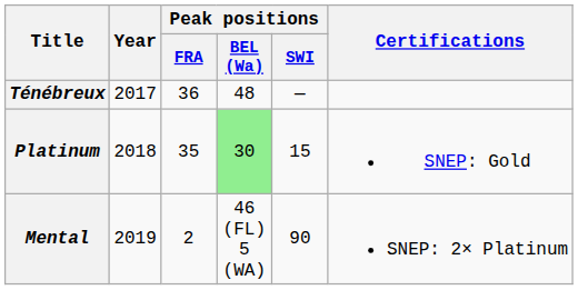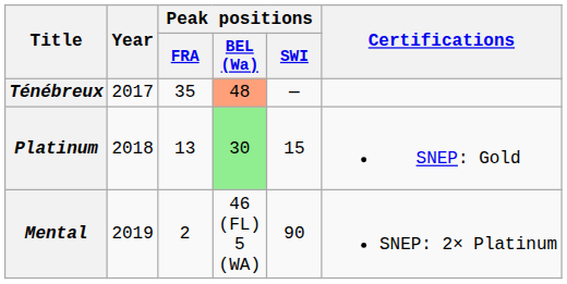 <table class="wikitable plainrowheaders" style="text-align:center">
 <tr>
 <th scope="col" rowspan="2">Title</th>
 <th scope="col" rowspan="2">Year</th>
 <th scope="col" colspan="3">Peak positions</th>
 <th align="center" rowspan="2"><a href='#'>Certifications</a></th>
 </tr>
 <tr>
 <th scope="col" style="width:3em;font-size:90%;"><a href='#'>FRA</a><br></th>
 <th scope="col" style="width:3em;font-size:90%;"><a href='#'>BEL <br>(Wa)</a><br></th>
 <th scope="col" style="width:3em;font-size:90%;"><a href='#'>SWI</a><br></th>
 </tr>
 <tr>
 <th scope="row"><em>Ténébreux</em></th>
 <td>2017</td>
-<td>36</td>
-<td>48</td>
+<td>35</td>
+<td style="background: lightsalmon;">48</td>
 <td>—</td>
 <td></td>
 </tr>
 <tr>
 <th scope="row"><em>Platinum</em></th>
 <td>2018</td>
-<td>35</td>
+<td>13</td>
 <td style="background: lightgreen;">30</td>
 <td>15</td>
 <td><br><ul><li><a href='#'>SNEP</a>: Gold</li></ul></td>
 </tr>
 <tr>
 <th scope="row"><em>Mental</em></th>
 <td>2019</td>
 <td>2</td>
 <td>46 (FL)<br>5 (WA)</td>
 <td>90</td>
 <td><br><ul><li>SNEP: 2× Platinum</li></ul></td>
 </tr>
 </table>
